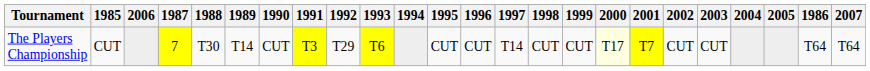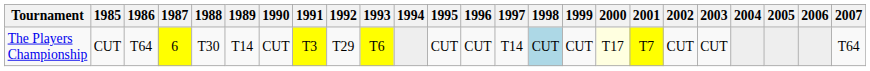 <table class="wikitable" style="font-size:95%;text-align:center;">
 <tr>
 <th>Tournament</th>
 <th>1985</th>
-<th>2006</th>
+<th>1986</th>
 <th>1987</th>
 <th>1988</th>
 <th>1989</th>
 <th>1990</th>
 <th>1991</th>
 <th>1992</th>
 <th>1993</th>
 <th>1994</th>
 <th>1995</th>
 <th>1996</th>
 <th>1997</th>
 <th>1998</th>
 <th>1999</th>
 <th>2000</th>
 <th>2001</th>
 <th>2002</th>
 <th>2003</th>
 <th>2004</th>
 <th>2005</th>
-<th>1986</th>
+<th>2006</th>
 <th>2007</th>
 </tr>
 <tr>
 <td align=left><a href='#'>The Players Championship</a></td>
 <td>CUT</td>
-<td style="background:#eeeeee;"></td>
-<td style="background:yellow;">7</td>
+<td>T64</td>
+<td style="background:yellow;">6</td>
 <td>T30</td>
 <td>T14</td>
 <td>CUT</td>
 <td style="background:yellow;">T3</td>
 <td>T29</td>
 <td style="background:yellow;">T6</td>
 <td style="background:#eeeeee;"></td>
 <td>CUT</td>
 <td>CUT</td>
 <td>T14</td>
-<td>CUT</td>
+<td style="background: lightblue;">CUT</td>
 <td>CUT</td>
 <td style="background: lightyellow;">T17</td>
 <td style="background:yellow;">T7</td>
 <td>CUT</td>
 <td>CUT</td>
 <td style="background:#eeeeee;"></td>
 <td style="background:#eeeeee;"></td>
-<td>T64</td>
+<td style="background:#eeeeee;"></td>
 <td>T64</td>
 </tr>
 </table>
